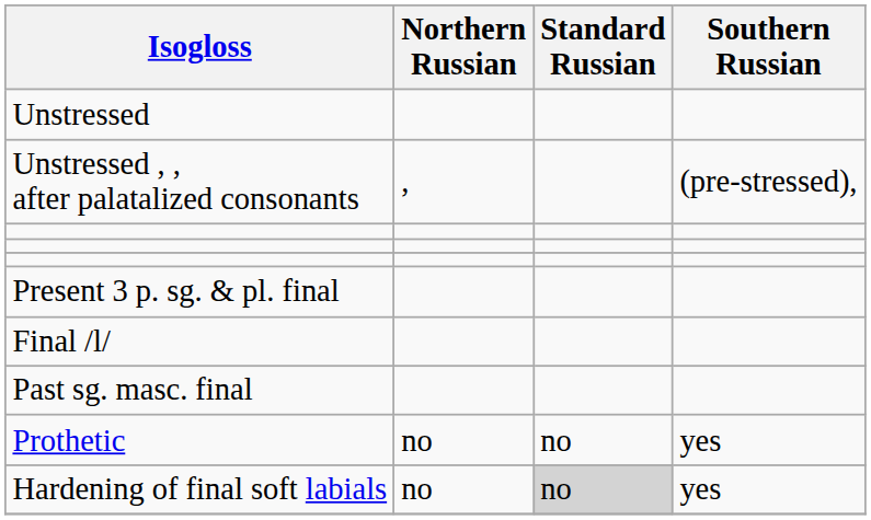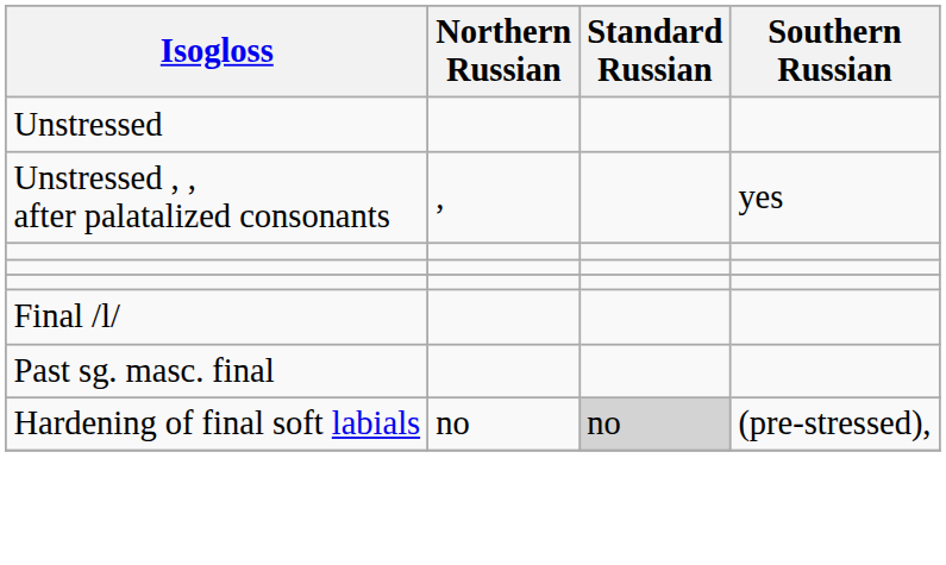 <table class="wikitable">
 <tr>
 <th><a href='#'>Isogloss</a></th>
 <th>Northern<br>Russian</th>
 <th>Standard<br>Russian</th>
 <th>Southern<br>Russian</th>
 </tr>
 <tr>
 <td>Unstressed </td>
 <td></td>
 <td></td>
 <td></td>
 </tr>
 <tr>
 <td>Unstressed , , <br>after palatalized consonants</td>
 <td>, </td>
 <td></td>
-<td> (pre-stressed),<br> </td>
+<td>yes</td>
 </tr>
 <tr>
 <td></td>
 <td></td>
 <td></td>
 <td><a href='#'></a></td>
 </tr>
 <tr>
 <td></td>
 <td></td>
 <td></td>
 <td></td>
 </tr>
 <tr>
 <td></td>
 <td></td>
 <td></td>
 <td></td>
 </tr>
 <tr>
-<td>Present 3 p. sg. & pl. final</td>
-<td></td>
-<td></td>
-<td></td>
-</tr>
-<tr>
 <td>Final /l/</td>
 <td></td>
 <td></td>
 <td></td>
 </tr>
 <tr>
 <td>Past sg. masc. final</td>
 <td></td>
 <td></td>
 <td></td>
 </tr>
 <tr>
-<td><a href='#'>Prothetic</a> </td>
-<td>no</td>
-<td>no</td>
-<td>yes</td>
-</tr>
-<tr>
 <td>Hardening of final soft <a href='#'>labials</a></td>
 <td>no</td>
 <td style="background: lightgrey;">no</td>
-<td>yes</td>
+<td> (pre-stressed),<br> </td>
 </tr>
 <tr>
 </tr>
 </table>
